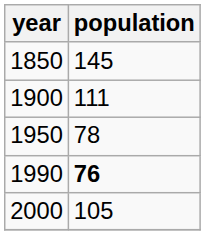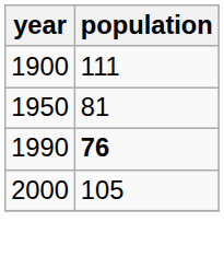 <table class="wikitable">
 <tr>
 <th>year</th>
 <th>population</th>
-</tr>
-<tr>
-<td>1850</td>
-<td>145</td>
 </tr>
 <tr>
 <td>1900</td>
 <td>111</td>
 </tr>
 <tr>
 <td>1950</td>
-<td>78</td>
+<td>81</td>
 </tr>
 <tr>
 <td>1990</td>
 <td><strong>76</strong></td>
 </tr>
 <tr>
 <td>2000</td>
 <td>105</td>
 </tr>
 <tr>
 </tr>
 </table>
